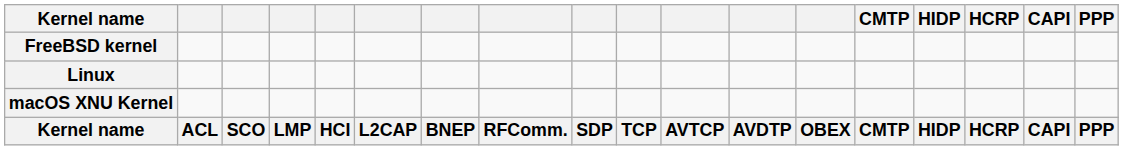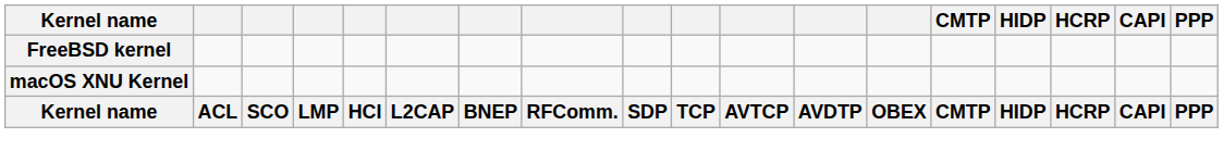 <table style="font-size:85%; text-align: center; width: auto" class="sortable sort-under wikitable">
 <tr>
 <th>Kernel name</th>
 <th></th>
 <th></th>
 <th></th>
 <th></th>
 <th></th>
 <th></th>
 <th></th>
 <th></th>
 <th></th>
 <th></th>
 <th></th>
 <th></th>
 <th>CMTP</th>
 <th>HIDP</th>
 <th>HCRP</th>
 <th>CAPI</th>
 <th>PPP</th>
 </tr>
 <tr>
 <th>FreeBSD kernel</th>
-<td></td>
-<td></td>
-<td></td>
-<td></td>
-<td></td>
-<td></td>
-<td></td>
-<td></td>
-<td></td>
-<td></td>
-<td></td>
-<td></td>
-<td></td>
-<td></td>
-<td></td>
-<td></td>
-<td></td>
-</tr>
-<tr>
-<th>Linux</th>
 <td></td>
 <td></td>
 <td></td>
 <td></td>
 <td></td>
 <td></td>
 <td></td>
 <td></td>
 <td></td>
 <td></td>
 <td></td>
 <td></td>
 <td></td>
 <td></td>
 <td></td>
 <td></td>
 <td></td>
 </tr>
 <tr>
 <th>macOS XNU Kernel</th>
 <td></td>
 <td></td>
 <td></td>
 <td></td>
 <td></td>
 <td></td>
 <td></td>
 <td></td>
 <td></td>
 <td></td>
 <td></td>
 <td></td>
 <td></td>
 <td></td>
 <td></td>
 <td></td>
 <td></td>
 </tr>
 <tr |-class="sortbottom">
 <th>Kernel name</th>
 <th>ACL</th>
 <th>SCO</th>
 <th>LMP</th>
 <th>HCI</th>
 <th>L2CAP</th>
 <th>BNEP</th>
 <th>RFComm.</th>
 <th>SDP</th>
 <th>TCP</th>
 <th>AVTCP</th>
 <th>AVDTP</th>
 <th>OBEX</th>
 <th>CMTP</th>
 <th>HIDP</th>
 <th>HCRP</th>
 <th>CAPI</th>
 <th>PPP</th>
 </tr>
 </table>
